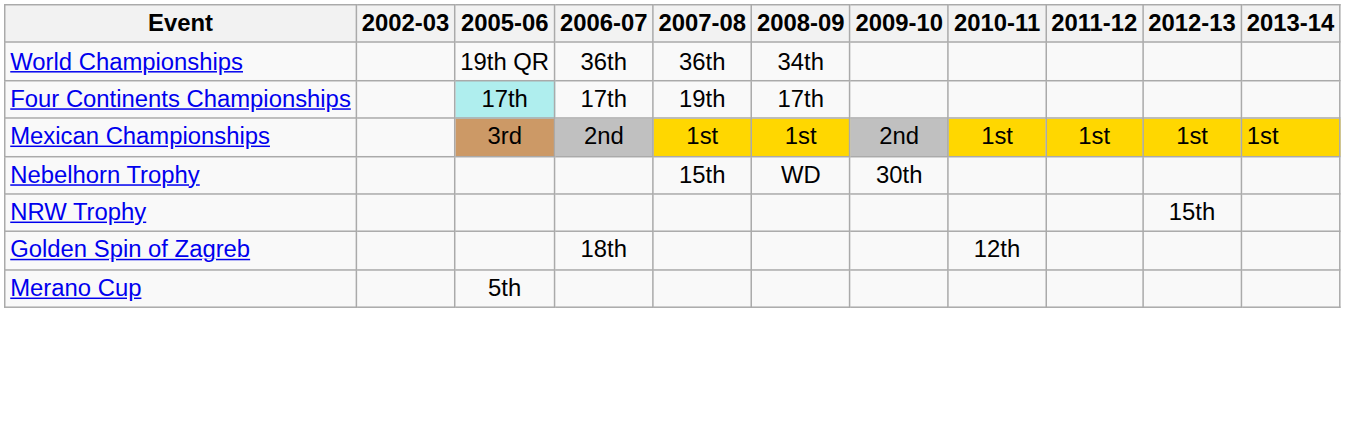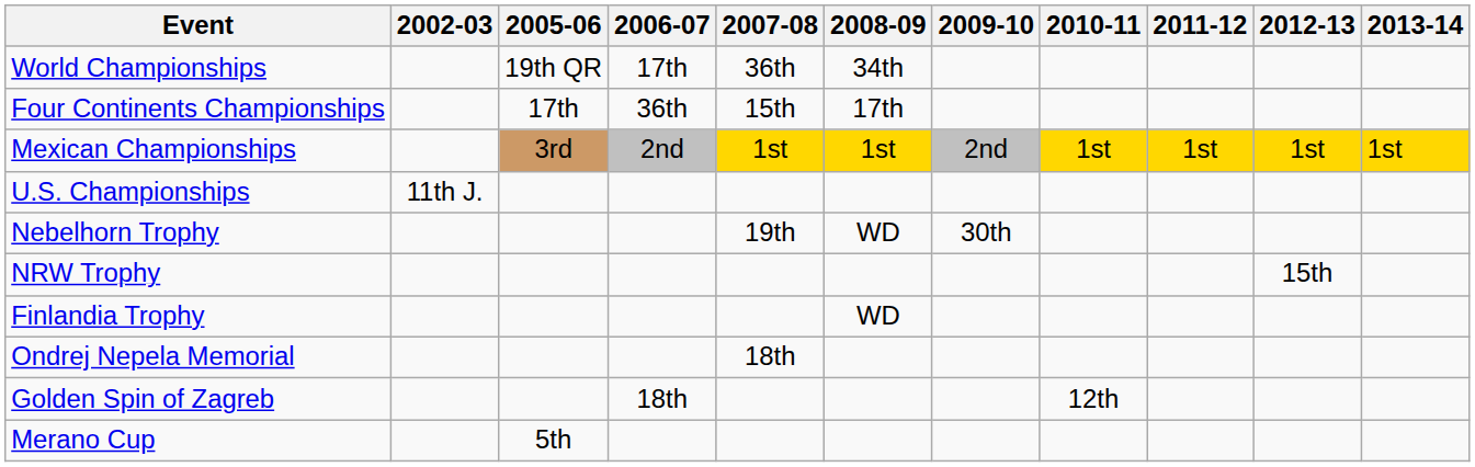 <table class="wikitable">
 <tr>
 <th>Event</th>
 <th>2002-03</th>
 <th>2005-06</th>
 <th>2006-07</th>
 <th>2007-08</th>
 <th>2008-09</th>
 <th>2009-10</th>
 <th>2010-11</th>
 <th>2011-12</th>
 <th>2012-13</th>
 <th>2013-14</th>
 </tr>
 <tr>
 <td><a href='#'>World Championships</a></td>
 <td></td>
 <td align="center">19th QR</td>
-<td align="center">36th</td>
+<td align="center">17th</td>
 <td align="center">36th</td>
 <td align="center">34th</td>
 <td></td>
 <td></td>
 <td></td>
 <td></td>
 <td></td>
 </tr>
 <tr>
 <td><a href='#'>Four Continents Championships</a></td>
 <td></td>
-<td align="center" style="background: paleturquoise;">17th</td>
 <td align="center">17th</td>
-<td align="center">19th</td>
+<td align="center">36th</td>
+<td align="center">15th</td>
 <td align="center">17th</td>
 <td></td>
 <td></td>
 <td></td>
 <td></td>
 <td></td>
 </tr>
 <tr>
 <td><a href='#'>Mexican Championships</a></td>
 <td></td>
 <td align="center" bgcolor="#CC9966">3rd</td>
 <td align="center" bgcolor="silver">2nd</td>
 <td align="center" bgcolor="gold">1st</td>
 <td align="center" bgcolor="gold">1st</td>
 <td align="center" bgcolor="silver">2nd</td>
 <td align="center" bgcolor="gold">1st</td>
 <td align="center" bgcolor="gold">1st</td>
 <td align="center" bgcolor="gold">1st</td>
 <td align"center" bgcolor="gold">1st</td>
 </tr>
 <tr>
+<td><a href='#'>U.S. Championships</a></td>
+<td align="center">11th J.</td>
+<td></td>
+<td></td>
+<td></td>
+<td></td>
+<td></td>
+<td></td>
+<td></td>
+<td></td>
+<td></td>
+</tr>
+<tr>
 <td><a href='#'>Nebelhorn Trophy</a></td>
 <td></td>
 <td></td>
 <td></td>
-<td align="center">15th</td>
+<td align="center">19th</td>
 <td align="center">WD</td>
 <td align="center">30th</td>
 <td></td>
 <td></td>
 <td></td>
 <td></td>
 </tr>
 <tr>
 <td><a href='#'>NRW Trophy</a></td>
 <td></td>
 <td></td>
 <td></td>
 <td></td>
 <td></td>
 <td></td>
 <td></td>
 <td></td>
 <td align="center">15th</td>
+<td></td>
+</tr>
+<tr>
+<td><a href='#'>Finlandia Trophy</a></td>
+<td></td>
+<td></td>
+<td></td>
+<td></td>
+<td align="center">WD</td>
+<td></td>
+<td></td>
+<td></td>
+<td></td>
+<td></td>
+</tr>
+<tr>
+<td><a href='#'>Ondrej Nepela Memorial</a></td>
+<td></td>
+<td></td>
+<td></td>
+<td align="center">18th</td>
+<td></td>
+<td></td>
+<td></td>
+<td></td>
+<td></td>
 <td></td>
 </tr>
 <tr>
 <td><a href='#'>Golden Spin of Zagreb</a></td>
 <td></td>
 <td></td>
 <td align="center">18th</td>
 <td></td>
 <td></td>
 <td></td>
 <td align="center">12th</td>
 <td></td>
 <td></td>
 <td></td>
 </tr>
 <tr>
 <td><a href='#'>Merano Cup</a></td>
 <td></td>
 <td align="center">5th</td>
 <td></td>
 <td></td>
 <td></td>
 <td></td>
 <td></td>
 <td></td>
 <td></td>
 <td></td>
 </tr>
 </table>
